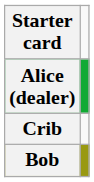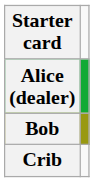 <table class="wikitable" style="float:left">
 <tr>
 <th>Starter<br>card</th>
 <td></td>
 </tr>
 <tr style="background-color: #1a3;">
 <th>Alice<br>(dealer)</th>
 <td></td>
 </tr>
+<tr style="background-color: #991;">
+<th>Bob</th>
+<td></td>
+</tr>
 <tr>
 <th>Crib</th>
 <td></td>
 </tr>
-<tr style="background-color: #991;">
-<th>Bob</th>
-<td></td>
-</tr>
 </table>
